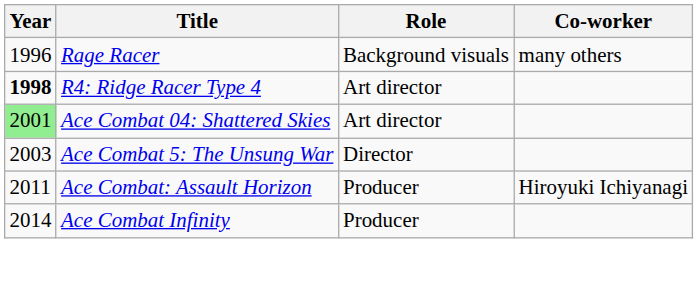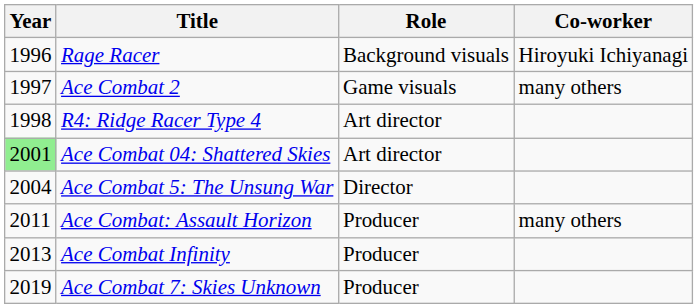 <table class="wikitable">
 <tr>
 <th>Year</th>
 <th>Title</th>
 <th>Role</th>
 <th>Co-worker</th>
 </tr>
 <tr>
 <td>1996</td>
 <td><em><a href='#'>Rage Racer</a></em></td>
 <td>Background visuals</td>
+<td>Hiroyuki Ichiyanagi</td>
+</tr>
+<tr>
+<td>1997</td>
+<td><em><a href='#'>Ace Combat 2</a></em></td>
+<td>Game visuals</td>
 <td>many others</td>
 </tr>
 <tr>
-<td><strong>1998</strong></td>
+<td>1998</td>
 <td><em><a href='#'>R4: Ridge Racer Type 4</a></em></td>
 <td>Art director</td>
 <td></td>
 </tr>
 <tr>
 <td style="background: lightgreen;">2001</td>
 <td><em><a href='#'>Ace Combat 04: Shattered Skies</a></em></td>
 <td>Art director</td>
 <td></td>
 </tr>
 <tr>
-<td>2003</td>
+<td>2004</td>
 <td><em><a href='#'>Ace Combat 5: The Unsung War</a></em></td>
 <td>Director</td>
 <td></td>
 </tr>
 <tr>
 <td>2011</td>
 <td><em><a href='#'>Ace Combat: Assault Horizon</a></em></td>
 <td>Producer</td>
-<td>Hiroyuki Ichiyanagi</td>
+<td>many others</td>
 </tr>
 <tr>
-<td>2014</td>
+<td>2013</td>
 <td><em><a href='#'>Ace Combat Infinity</a></em></td>
 <td>Producer</td>
 <td></td>
 </tr>
+<tr>
+<td>2019</td>
+<td><em><a href='#'>Ace Combat 7: Skies Unknown</a></em></td>
+<td>Producer</td>
+<td></td>
+</tr>
 </table>
